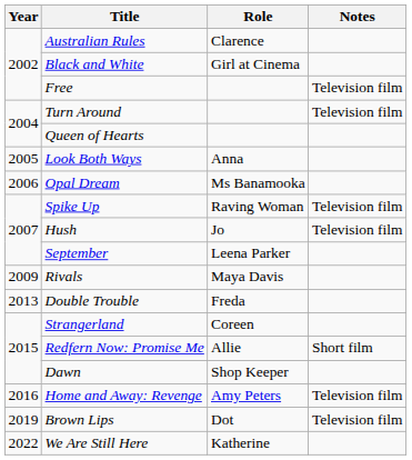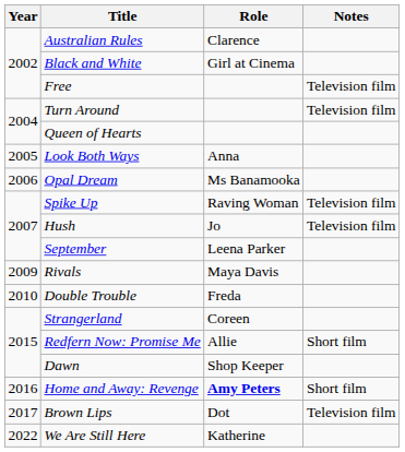 <table class="wikitable sortable">
 <tr>
 <th>Year</th>
 <th>Title</th>
 <th>Role</th>
 <th class="unsortable">Notes</th>
 </tr>
 <tr>
 <td rowspan=3>2002</td>
 <td><em><a href='#'>Australian Rules</a></em></td>
 <td>Clarence</td>
 <td></td>
 </tr>
 <tr>
 <td><em><a href='#'>Black and White</a></em></td>
 <td>Girl at Cinema</td>
 <td></td>
 </tr>
 <tr>
 <td><em>Free</em></td>
 <td></td>
 <td>Television film</td>
 </tr>
 <tr>
 <td rowspan=2>2004</td>
 <td><em>Turn Around</em></td>
 <td></td>
 <td>Television film</td>
 </tr>
 <tr>
 <td><em>Queen of Hearts</em></td>
 <td></td>
 <td></td>
 </tr>
 <tr>
 <td>2005</td>
 <td><em><a href='#'>Look Both Ways</a></em></td>
 <td>Anna</td>
 <td></td>
 </tr>
 <tr>
 <td>2006</td>
 <td><em><a href='#'>Opal Dream</a></em></td>
 <td>Ms Banamooka</td>
 <td></td>
 </tr>
 <tr>
 <td rowspan=3>2007</td>
 <td><em><a href='#'>Spike Up</a></em></td>
 <td>Raving Woman</td>
 <td>Television film</td>
 </tr>
 <tr>
 <td><em>Hush</em></td>
 <td>Jo</td>
 <td>Television film</td>
 </tr>
 <tr>
 <td><em><a href='#'>September</a></em></td>
 <td>Leena Parker</td>
 <td></td>
 </tr>
 <tr>
 <td>2009</td>
 <td><em>Rivals</em></td>
 <td>Maya Davis</td>
 <td></td>
 </tr>
 <tr>
-<td>2013</td>
+<td>2010</td>
 <td><em>Double Trouble</em></td>
 <td>Freda</td>
 <td></td>
 </tr>
 <tr>
 <td rowspan=3>2015</td>
 <td><em><a href='#'>Strangerland</a></em></td>
 <td>Coreen</td>
 <td></td>
 </tr>
 <tr>
 <td><em><a href='#'>Redfern Now: Promise Me</a></em></td>
 <td>Allie</td>
 <td>Short film</td>
 </tr>
 <tr>
 <td><em>Dawn</em></td>
 <td>Shop Keeper</td>
 <td></td>
 </tr>
 <tr>
 <td>2016</td>
 <td><em><a href='#'>Home and Away: Revenge</a></em></td>
-<td><a href='#'>Amy Peters</a></td>
-<td>Television film</td>
+<td><strong><a href='#'>Amy Peters</a></strong></td>
+<td>Short film</td>
 </tr>
 <tr>
-<td>2019</td>
+<td>2017</td>
 <td><em>Brown Lips</em></td>
 <td>Dot</td>
 <td>Television film</td>
 </tr>
 <tr>
 <td>2022</td>
 <td><em>We Are Still Here</em></td>
 <td>Katherine</td>
 <td></td>
 </tr>
 </table>
